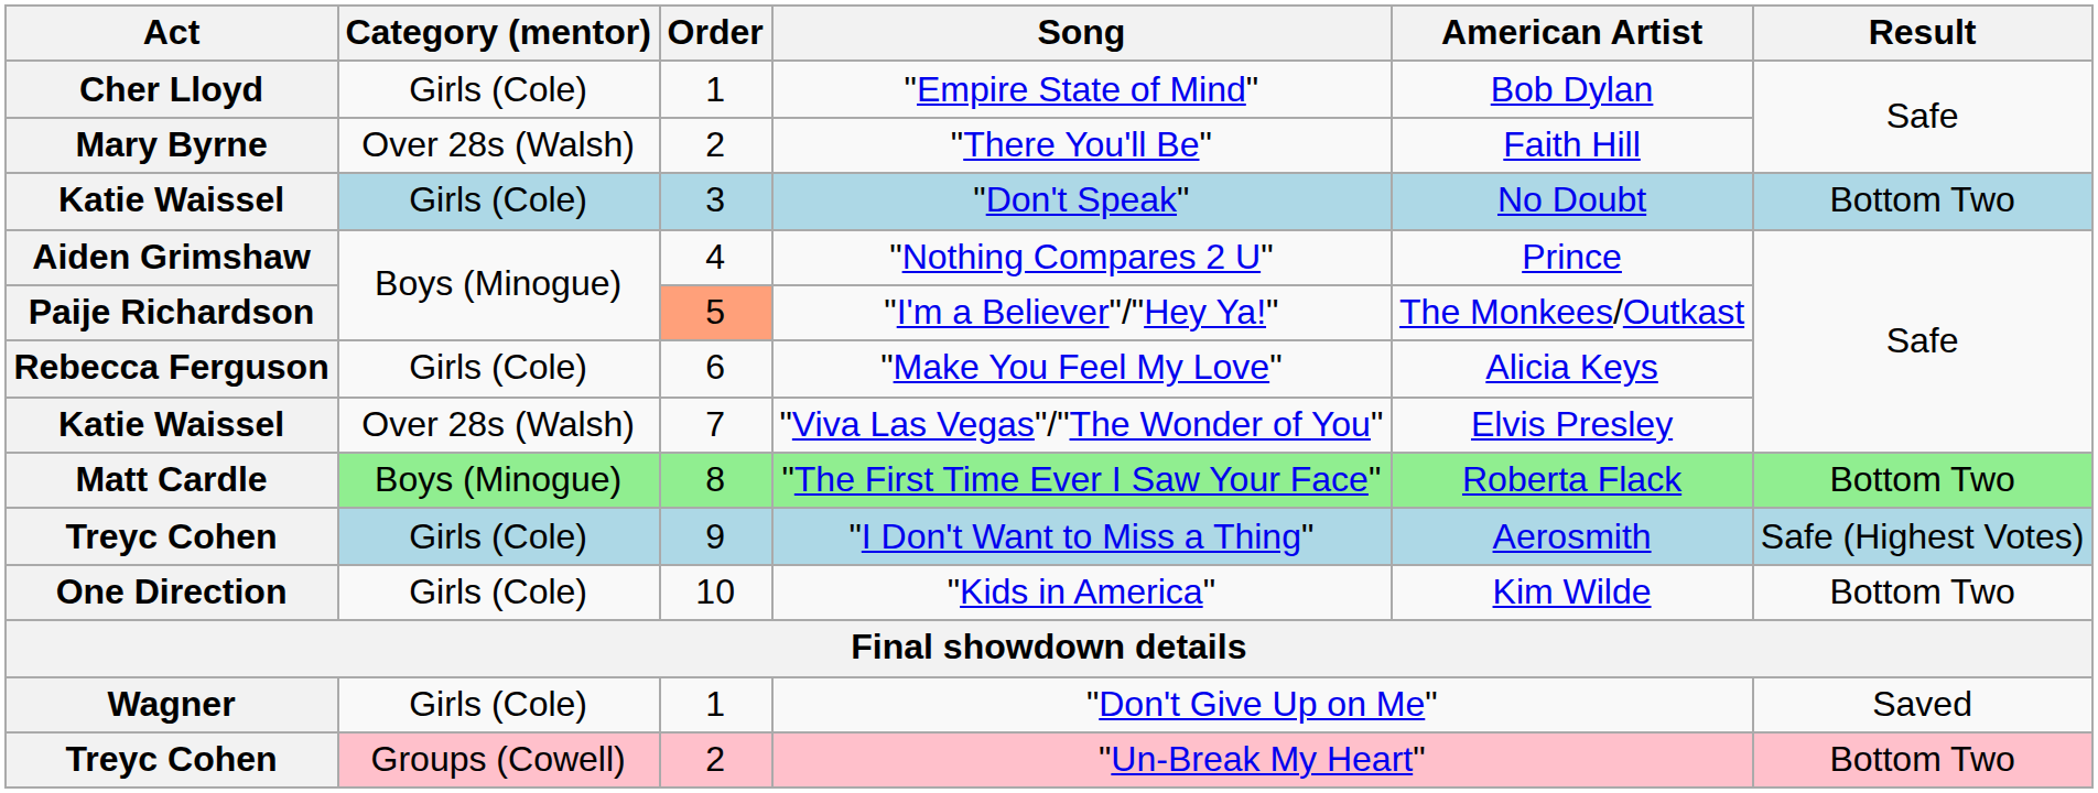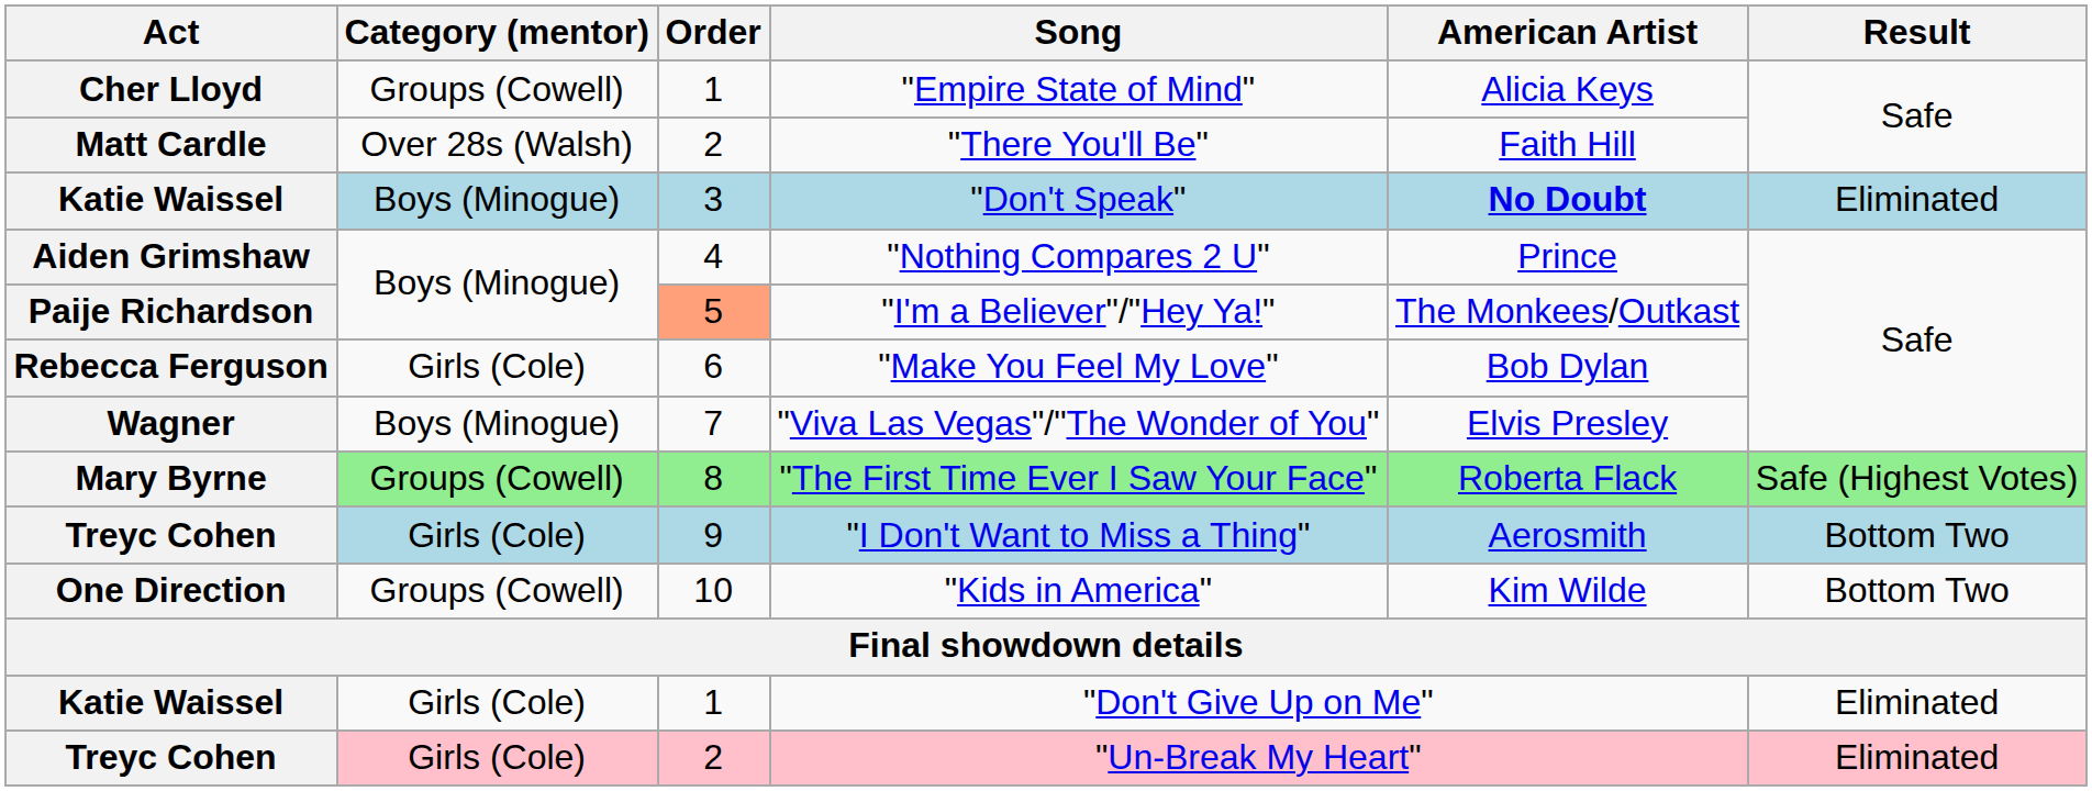 <table class="wikitable plainrowheaders" style="text-align:center;">
 <tr>
 <th scope="col">Act</th>
 <th scope="col">Category (mentor)</th>
 <th scope="col">Order</th>
 <th scope="col">Song</th>
 <th scope="col">American Artist</th>
 <th scope="col">Result</th>
 </tr>
 <tr>
 <th scope="row">Cher Lloyd</th>
-<td>Girls (Cole)</td>
+<td>Groups (Cowell)</td>
 <td>1</td>
 <td>"<a href='#'>Empire State of Mind</a>"</td>
-<td><a href='#'>Bob Dylan</a></td>
+<td><a href='#'>Alicia Keys</a></td>
 <td rowspan=2>Safe</td>
 </tr>
 <tr>
-<th scope="row">Mary Byrne</th>
+<th scope="row">Matt Cardle</th>
 <td>Over 28s (Walsh)</td>
 <td>2</td>
 <td>"<a href='#'>There You'll Be</a>"</td>
 <td><a href='#'>Faith Hill</a></td>
 </tr>
 <tr style="background:lightblue;">
 <th scope="row">Katie Waissel</th>
-<td>Girls (Cole)</td>
+<td>Boys (Minogue)</td>
 <td>3</td>
 <td>"<a href='#'>Don't Speak</a>"</td>
-<td><a href='#'>No Doubt</a></td>
-<td>Bottom Two</td>
+<td><strong><a href='#'>No Doubt</a></strong></td>
+<td>Eliminated</td>
 </tr>
 <tr>
 <th scope="row">Aiden Grimshaw</th>
 <td rowspan=2>Boys (Minogue)</td>
 <td>4</td>
 <td>"<a href='#'>Nothing Compares 2 U</a>"</td>
 <td><a href='#'>Prince</a></td>
 <td rowspan=4>Safe</td>
 </tr>
 <tr>
 <th scope="row">Paije Richardson</th>
 <td style="background: lightsalmon;">5</td>
 <td>"<a href='#'>I'm a Believer</a>"/"<a href='#'>Hey Ya!</a>"</td>
 <td><a href='#'>The Monkees</a>/<a href='#'>Outkast</a></td>
 </tr>
 <tr>
 <th scope="row">Rebecca Ferguson</th>
 <td>Girls (Cole)</td>
 <td>6</td>
 <td>"<a href='#'>Make You Feel My Love</a>"</td>
-<td><a href='#'>Alicia Keys</a></td>
+<td><a href='#'>Bob Dylan</a></td>
 </tr>
 <tr>
-<th scope="row">Katie Waissel</th>
-<td>Over 28s (Walsh)</td>
+<th scope="row">Wagner</th>
+<td>Boys (Minogue)</td>
 <td>7</td>
 <td>"<a href='#'>Viva Las Vegas</a>"/"<a href='#'>The Wonder of You</a>"</td>
 <td><a href='#'>Elvis Presley</a></td>
 </tr>
 <tr style="background:lightgreen;">
-<th scope="row">Matt Cardle</th>
-<td>Boys (Minogue)</td>
+<th scope="row">Mary Byrne</th>
+<td>Groups (Cowell)</td>
 <td>8</td>
 <td>"<a href='#'>The First Time Ever I Saw Your Face</a>"</td>
 <td><a href='#'>Roberta Flack</a></td>
-<td>Bottom Two</td>
+<td>Safe (Highest Votes)</td>
 </tr>
 <tr style="background:lightblue;">
 <th scope="row">Treyc Cohen</th>
 <td>Girls (Cole)</td>
 <td>9</td>
 <td>"<a href='#'>I Don't Want to Miss a Thing</a>"</td>
 <td><a href='#'>Aerosmith</a></td>
-<td>Safe (Highest Votes)</td>
+<td>Bottom Two</td>
 </tr>
 <tr>
 <th scope="row">One Direction</th>
-<td>Girls (Cole)</td>
+<td>Groups (Cowell)</td>
 <td>10</td>
 <td>"<a href='#'>Kids in America</a>"</td>
 <td><a href='#'>Kim Wilde</a></td>
 <td>Bottom Two</td>
 </tr>
 <tr>
 <th colspan=6>Final showdown details</th>
 </tr>
 <tr>
-<th scope="row">Wagner</th>
+<th scope="row">Katie Waissel</th>
 <td>Girls (Cole)</td>
 <td>1</td>
 <td colspan="2">"<a href='#'>Don't Give Up on Me</a>"</td>
-<td>Saved</td>
+<td>Eliminated</td>
 </tr>
 <tr style="background:pink;">
 <th scope="row">Treyc Cohen</th>
-<td>Groups (Cowell)</td>
+<td>Girls (Cole)</td>
 <td>2</td>
 <td colspan="2">"<a href='#'>Un-Break My Heart</a>"</td>
-<td>Bottom Two</td>
+<td>Eliminated</td>
 </tr>
 </table>
